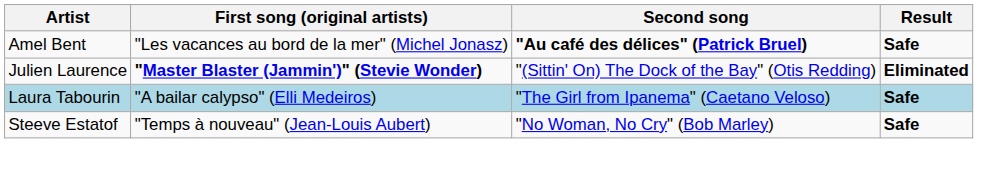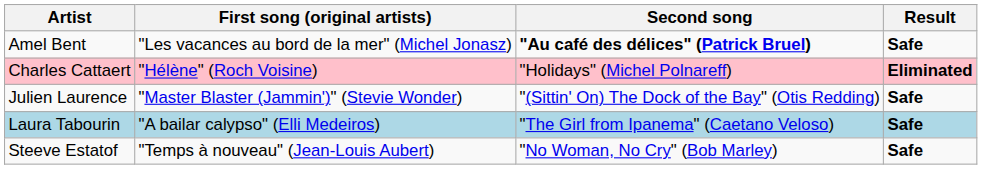 <table class=wikitable>
 <tr>
 <th>Artist</th>
 <th>First song (original artists)</th>
 <th>Second song</th>
 <th>Result</th>
 </tr>
 <tr>
 <td>Amel Bent</td>
 <td>"Les vacances au bord de la mer" (<a href='#'>Michel Jonasz</a>)</td>
 <td><strong>"Au café des délices" (<a href='#'>Patrick Bruel</a>)</strong></td>
 <td><strong>Safe</strong></td>
 </tr>
+<tr style="background:pink;">
+<td>Charles Cattaert</td>
+<td>"<a href='#'>Hélène</a>" (<a href='#'>Roch Voisine</a>)</td>
+<td>"Holidays" (<a href='#'>Michel Polnareff</a>)</td>
+<td><strong>Eliminated</strong></td>
+</tr>
 <tr>
 <td>Julien Laurence</td>
-<td><strong>"<a href='#'>Master Blaster (Jammin')</a>" (<a href='#'>Stevie Wonder</a>)</strong></td>
+<td>"<a href='#'>Master Blaster (Jammin')</a>" (<a href='#'>Stevie Wonder</a>)</td>
 <td>"<a href='#'>(Sittin' On) The Dock of the Bay</a>" (<a href='#'>Otis Redding</a>)</td>
-<td><strong>Eliminated</strong></td>
+<td><strong>Safe</strong></td>
 </tr>
 <tr style="background:lightblue;">
 <td>Laura Tabourin</td>
 <td>"A bailar calypso" (<a href='#'>Elli Medeiros</a>)</td>
 <td>"<a href='#'>The Girl from Ipanema</a>" (<a href='#'>Caetano Veloso</a>)</td>
 <td><strong>Safe</strong></td>
 </tr>
 <tr>
 <td>Steeve Estatof</td>
 <td>"Temps à nouveau" (<a href='#'>Jean-Louis Aubert</a>)</td>
 <td>"<a href='#'>No Woman, No Cry</a>" (<a href='#'>Bob Marley</a>)</td>
 <td><strong>Safe</strong></td>
 </tr>
 </table>
